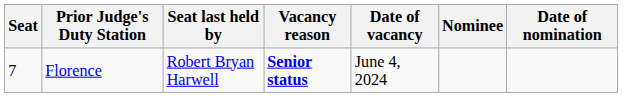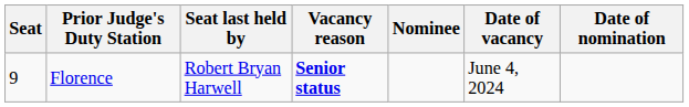 <table class=wikitable>
 <tr>
 <th>Seat</th>
 <th>Prior Judge's Duty Station</th>
 <th>Seat last held by</th>
 <th>Vacancy reason</th>
+<th>Nominee</th>
 <th>Date of vacancy</th>
-<th>Nominee</th>
 <th>Date of nomination</th>
 </tr>
 <tr>
-<td>7</td>
+<td>9</td>
 <td><a href='#'>Florence</a></td>
 <td><a href='#'>Robert Bryan Harwell</a></td>
 <td><strong><a href='#'>Senior status</a></strong></td>
+<td align="center"></td>
 <td>June 4, 2024</td>
-<td align="center"></td>
 <td align="center"></td>
 </tr>
 </table>
